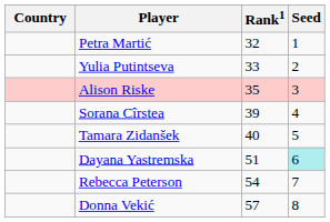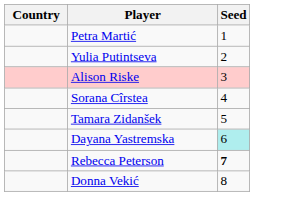 <table class="sortable wikitable">
 <tr>
 <th width="70">Country</th>
 <th width="175">Player</th>
-<th>Rank<sup>1</sup></th>
 <th>Seed</th>
 </tr>
 <tr>
 <td></td>
 <td><a href='#'>Petra Martić</a></td>
-<td>32</td>
 <td>1</td>
 </tr>
 <tr>
 <td></td>
 <td><a href='#'>Yulia Putintseva</a></td>
-<td>33</td>
 <td>2</td>
 </tr>
 <tr style="background:#fcc;">
 <td></td>
 <td><a href='#'>Alison Riske</a></td>
-<td>35</td>
 <td>3</td>
 </tr>
 <tr>
 <td></td>
 <td><a href='#'>Sorana Cîrstea</a></td>
-<td>39</td>
 <td>4</td>
 </tr>
 <tr>
 <td></td>
 <td><a href='#'>Tamara Zidanšek</a></td>
-<td>40</td>
 <td>5</td>
 </tr>
 <tr>
 <td></td>
 <td><a href='#'>Dayana Yastremska</a></td>
-<td>51</td>
 <td style="background: paleturquoise;">6</td>
 </tr>
 <tr>
 <td></td>
 <td><a href='#'>Rebecca Peterson</a></td>
-<td>54</td>
-<td>7</td>
+<td><strong>7</strong></td>
 </tr>
 <tr>
 <td></td>
 <td><a href='#'>Donna Vekić</a></td>
-<td>57</td>
 <td>8</td>
 </tr>
 </table>
